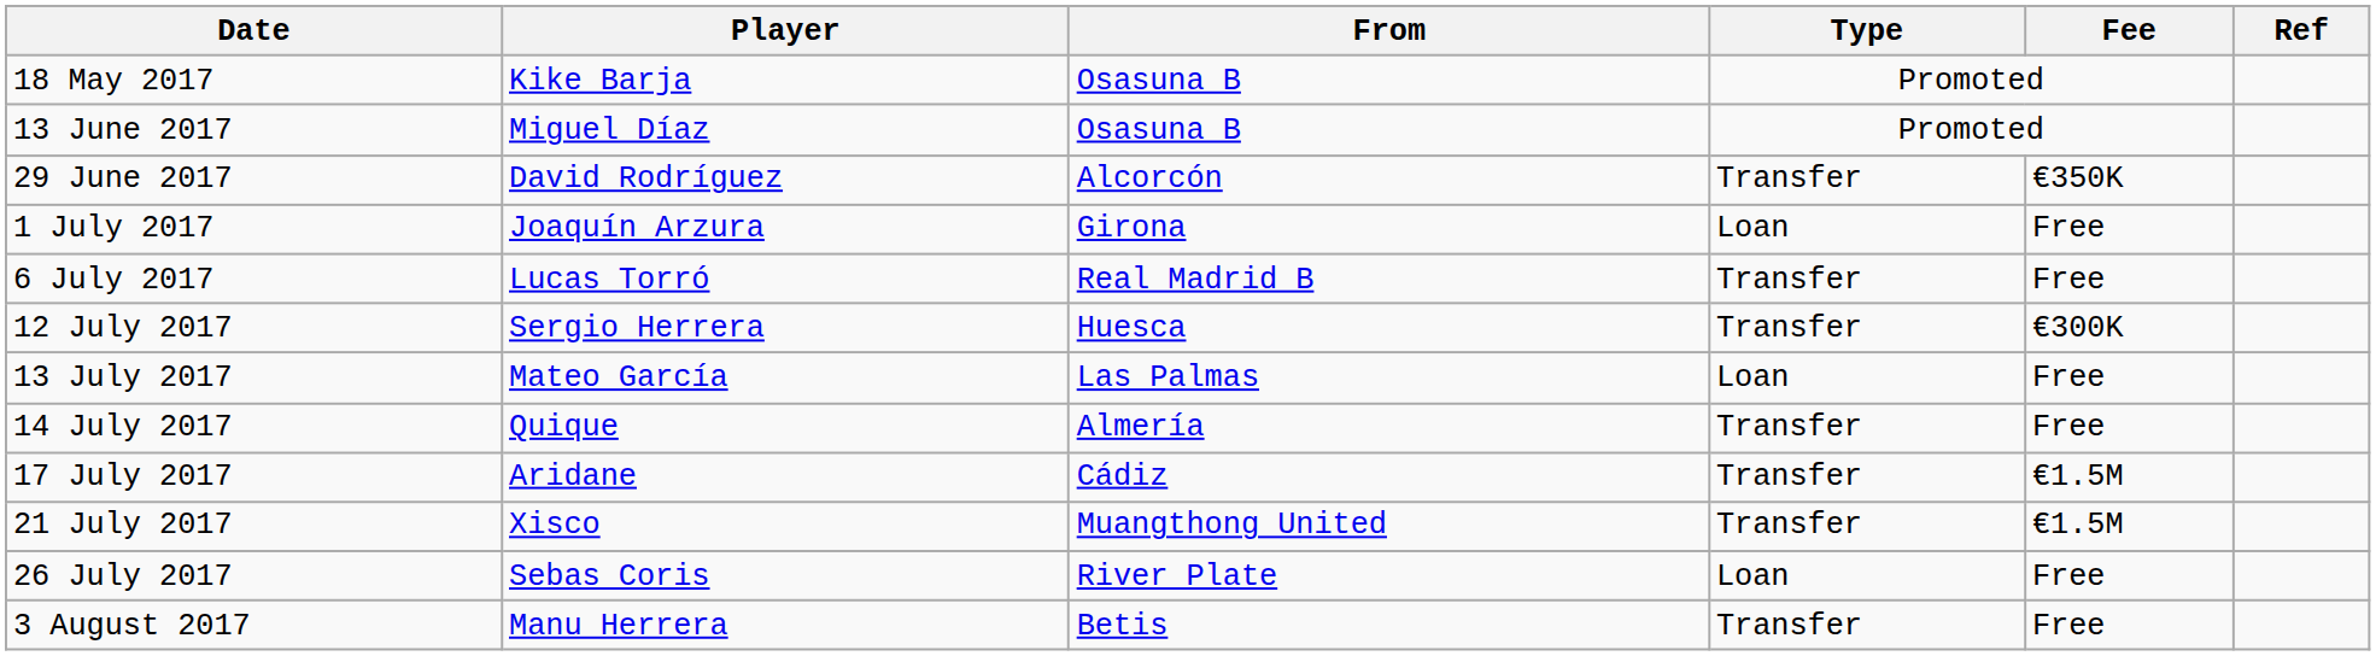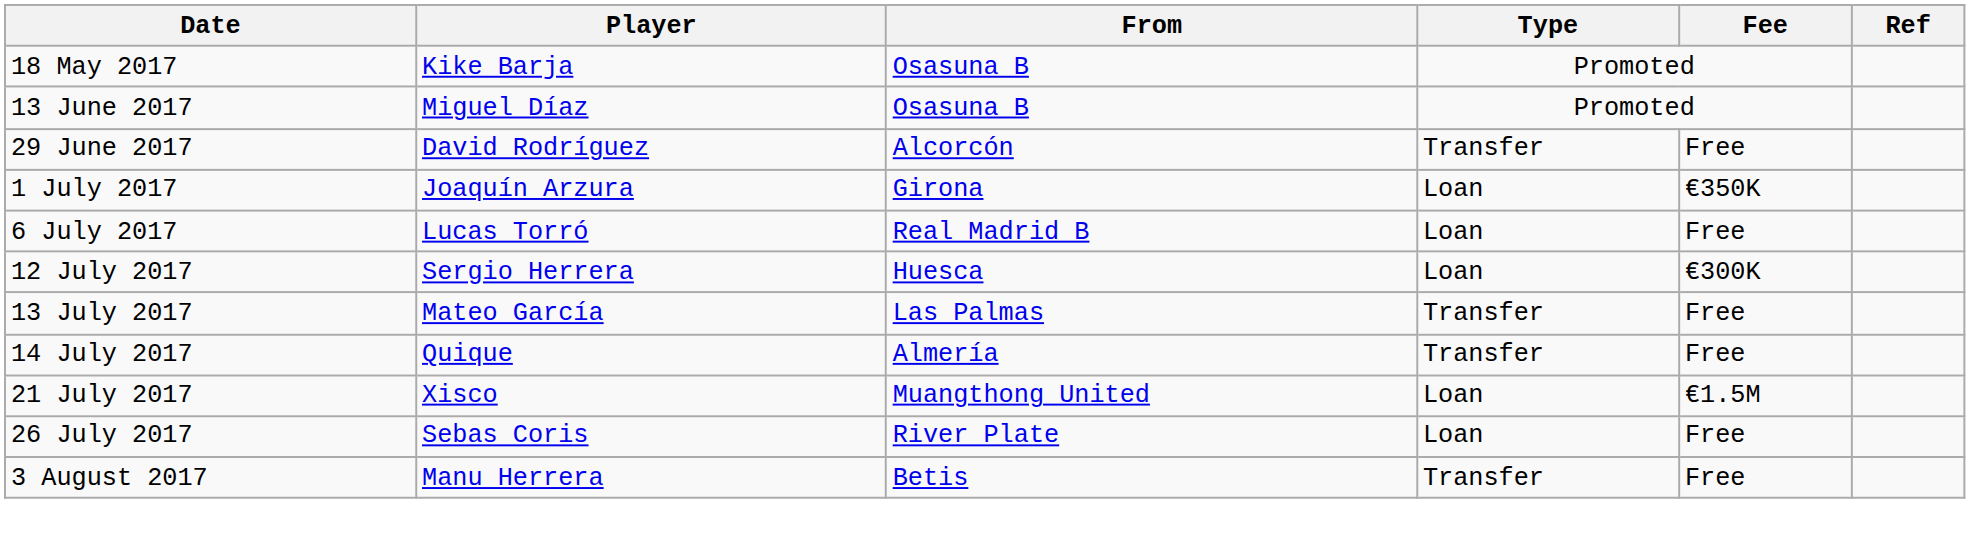 <table class="wikitable" style="width:80%;">
 <tr>
 <th><strong>Date</strong></th>
 <th><strong>Player</strong></th>
 <th><strong>From</strong></th>
 <th><strong>Type</strong></th>
 <th><strong>Fee</strong></th>
 <th><strong>Ref</strong></th>
 </tr>
 <tr>
 <td>18 May 2017</td>
 <td> <a href='#'>Kike Barja</a></td>
 <td> <a href='#'>Osasuna B</a></td>
 <td colspan=2 align=center>Promoted</td>
 <td></td>
 </tr>
 <tr>
 <td>13 June 2017</td>
 <td> <a href='#'>Miguel Díaz</a></td>
 <td> <a href='#'>Osasuna B</a></td>
 <td colspan=2 align=center>Promoted</td>
 <td></td>
 </tr>
 <tr>
 <td>29 June 2017</td>
 <td> <a href='#'>David Rodríguez</a></td>
 <td> <a href='#'>Alcorcón</a></td>
 <td>Transfer</td>
-<td>€350K</td>
+<td>Free</td>
 <td></td>
 </tr>
 <tr>
 <td>1 July 2017</td>
 <td> <a href='#'>Joaquín Arzura</a></td>
 <td> <a href='#'>Girona</a></td>
 <td>Loan</td>
-<td>Free</td>
+<td>€350K</td>
 <td></td>
 </tr>
 <tr>
 <td>6 July 2017</td>
 <td> <a href='#'>Lucas Torró</a></td>
 <td> <a href='#'>Real Madrid B</a></td>
-<td>Transfer</td>
+<td>Loan</td>
 <td>Free</td>
 <td></td>
 </tr>
 <tr>
 <td>12 July 2017</td>
 <td> <a href='#'>Sergio Herrera</a></td>
 <td> <a href='#'>Huesca</a></td>
-<td>Transfer</td>
+<td>Loan</td>
 <td>€300K</td>
 <td></td>
 </tr>
 <tr>
 <td>13 July 2017</td>
 <td> <a href='#'>Mateo García</a></td>
 <td> <a href='#'>Las Palmas</a></td>
-<td>Loan</td>
+<td>Transfer</td>
 <td>Free</td>
 <td></td>
 </tr>
 <tr>
 <td>14 July 2017</td>
 <td> <a href='#'>Quique</a></td>
 <td> <a href='#'>Almería</a></td>
 <td>Transfer</td>
 <td>Free</td>
 <td></td>
 </tr>
 <tr>
-<td>17 July 2017</td>
-<td> <a href='#'>Aridane</a></td>
-<td> <a href='#'>Cádiz</a></td>
-<td>Transfer</td>
-<td>€1.5M</td>
-<td></td>
-</tr>
-<tr>
 <td>21 July 2017</td>
 <td> <a href='#'>Xisco</a></td>
 <td> <a href='#'>Muangthong United</a></td>
-<td>Transfer</td>
+<td>Loan</td>
 <td>€1.5M</td>
 <td></td>
 </tr>
 <tr>
 <td>26 July 2017</td>
 <td> <a href='#'>Sebas Coris</a></td>
 <td> <a href='#'>River Plate</a></td>
 <td>Loan</td>
 <td>Free</td>
 <td></td>
 </tr>
 <tr>
 <td>3 August 2017</td>
 <td> <a href='#'>Manu Herrera</a></td>
 <td> <a href='#'>Betis</a></td>
 <td>Transfer</td>
 <td>Free</td>
 <td></td>
 </tr>
 </table>
